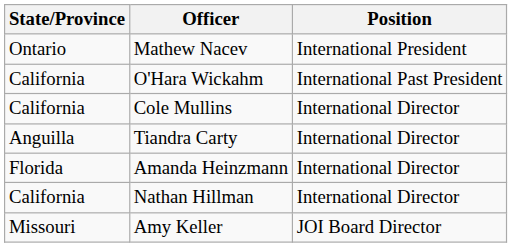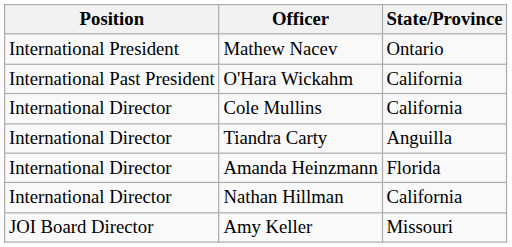 <table class="wikitable">
 <tr>
+<th>Position</th>
+<th>Officer</th>
 <th>State/Province</th>
-<th>Officer</th>
-<th>Position</th>
 </tr>
 <tr>
+<td>International President</td>
+<td>Mathew Nacev</td>
 <td>Ontario</td>
-<td>Mathew Nacev</td>
-<td>International President</td>
 </tr>
 <tr>
+<td>International Past President</td>
+<td>O'Hara Wickahm</td>
 <td>California</td>
-<td>O'Hara Wickahm</td>
-<td>International Past President</td>
 </tr>
 <tr>
+<td>International Director</td>
+<td>Cole Mullins</td>
 <td>California</td>
-<td>Cole Mullins</td>
-<td>International Director</td>
 </tr>
 <tr>
+<td>International Director</td>
+<td>Tiandra Carty</td>
 <td>Anguilla</td>
-<td>Tiandra Carty</td>
-<td>International Director</td>
 </tr>
 <tr>
+<td>International Director</td>
+<td>Amanda Heinzmann</td>
 <td>Florida</td>
-<td>Amanda Heinzmann</td>
-<td>International Director</td>
 </tr>
 <tr>
+<td>International Director</td>
+<td>Nathan Hillman</td>
 <td>California</td>
-<td>Nathan Hillman</td>
-<td>International Director</td>
 </tr>
 <tr>
+<td>JOI Board Director</td>
+<td>Amy Keller</td>
 <td>Missouri</td>
-<td>Amy Keller</td>
-<td>JOI Board Director</td>
 </tr>
 </table>
